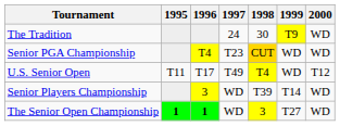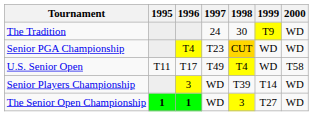 <table class="wikitable" style="font-size:95%;text-align:center;">
 <tr>
 <th>Tournament</th>
 <th>1995</th>
 <th>1996</th>
 <th>1997</th>
 <th>1998</th>
 <th>1999</th>
 <th>2000</th>
 </tr>
 <tr>
 <td align=left><a href='#'>The Tradition</a></td>
 <td style="background:#eeeeee;"></td>
 <td style="background:#eeeeee;"></td>
 <td>24</td>
 <td>30</td>
 <td style="background:yellow;">T9</td>
 <td>WD</td>
 </tr>
 <tr>
 <td align=left><a href='#'>Senior PGA Championship</a></td>
 <td style="background:#eeeeee;"></td>
 <td style="background:yellow;">T4</td>
 <td>T23</td>
 <td style="background: gold;">CUT</td>
 <td>WD</td>
 <td>WD</td>
 </tr>
 <tr>
 <td align=left><a href='#'>U.S. Senior Open</a></td>
 <td>T11</td>
 <td>T17</td>
 <td>T49</td>
 <td style="background:yellow;">T4</td>
 <td>WD</td>
-<td>T12</td>
+<td>T58</td>
 </tr>
 <tr>
 <td align=left><a href='#'>Senior Players Championship</a></td>
 <td style="background:#eeeeee;"></td>
 <td style="background:yellow;">3</td>
 <td>WD</td>
 <td>T39</td>
 <td>T14</td>
 <td>WD</td>
 </tr>
 <tr>
 <td align=left><a href='#'>The Senior Open Championship</a></td>
 <td style="background:lime;"><strong>1</strong></td>
 <td style="background:lime;"><strong>1</strong></td>
 <td>WD</td>
 <td style="background:yellow;">3</td>
 <td>T27</td>
 <td>WD</td>
 </tr>
 </table>
